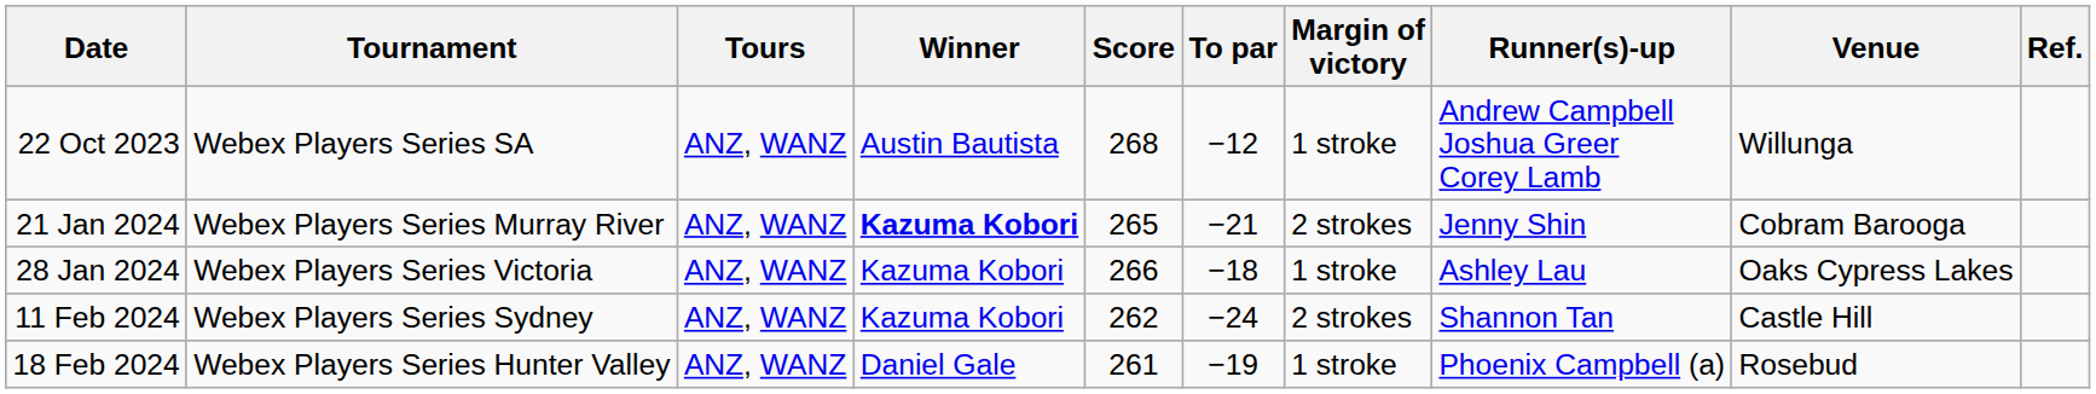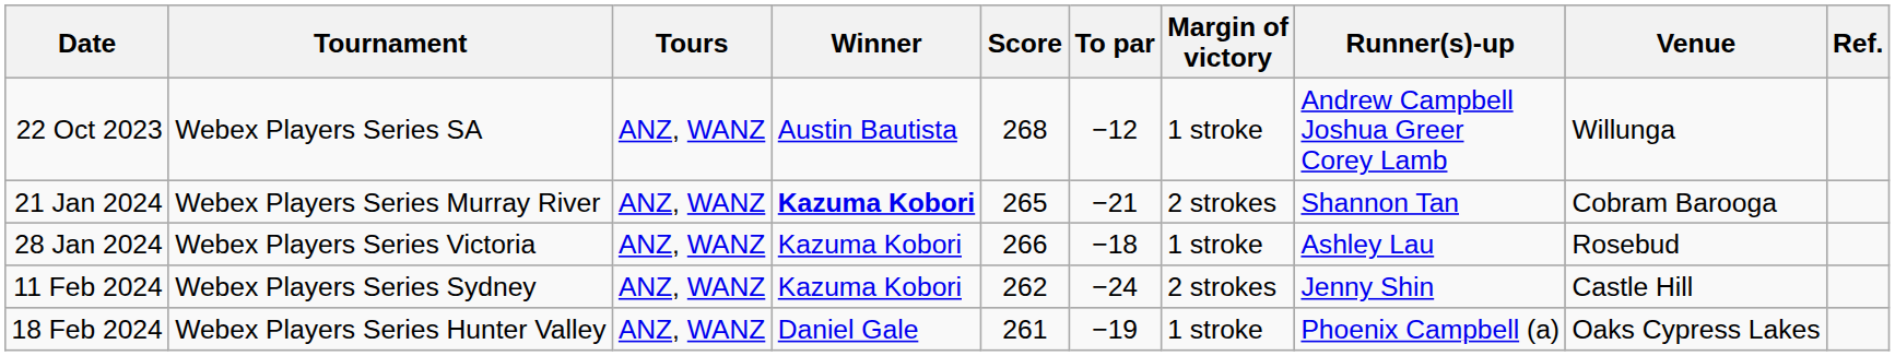 <table class=wikitable style="font-size:95%">
 <tr>
 <th>Date</th>
 <th>Tournament</th>
 <th>Tours</th>
 <th>Winner</th>
 <th>Score</th>
 <th>To par</th>
 <th>Margin of<br>victory</th>
 <th>Runner(s)-up</th>
 <th>Venue</th>
 <th>Ref.</th>
 </tr>
 <tr>
 <td align=right>22 Oct 2023</td>
 <td>Webex Players Series SA</td>
 <td><a href='#'>ANZ</a>, <a href='#'>WANZ</a></td>
 <td> <a href='#'>Austin Bautista</a></td>
 <td align=center>268</td>
 <td align=center>−12</td>
 <td>1 stroke</td>
 <td> <a href='#'>Andrew Campbell</a><br> <a href='#'>Joshua Greer</a><br> <a href='#'>Corey Lamb</a></td>
 <td>Willunga</td>
 <td></td>
 </tr>
 <tr>
 <td align=right>21 Jan 2024</td>
 <td>Webex Players Series Murray River</td>
 <td><a href='#'>ANZ</a>, <a href='#'>WANZ</a></td>
 <td><strong> <a href='#'>Kazuma Kobori</a></strong></td>
 <td align=center>265</td>
 <td align=center>−21</td>
 <td>2 strokes</td>
-<td> <a href='#'>Jenny Shin</a></td>
+<td> <a href='#'>Shannon Tan</a></td>
 <td>Cobram Barooga</td>
 <td></td>
 </tr>
 <tr>
 <td align=right>28 Jan 2024</td>
 <td>Webex Players Series Victoria</td>
 <td><a href='#'>ANZ</a>, <a href='#'>WANZ</a></td>
 <td> <a href='#'>Kazuma Kobori</a></td>
 <td align=center>266</td>
 <td align=center>−18</td>
 <td>1 stroke</td>
 <td> <a href='#'>Ashley Lau</a></td>
-<td>Oaks Cypress Lakes</td>
+<td>Rosebud</td>
 <td></td>
 </tr>
 <tr>
 <td align=right>11 Feb 2024</td>
 <td>Webex Players Series Sydney</td>
 <td><a href='#'>ANZ</a>, <a href='#'>WANZ</a></td>
 <td> <a href='#'>Kazuma Kobori</a></td>
 <td align=center>262</td>
 <td align=center>−24</td>
 <td>2 strokes</td>
-<td> <a href='#'>Shannon Tan</a></td>
+<td> <a href='#'>Jenny Shin</a></td>
 <td>Castle Hill</td>
 <td></td>
 </tr>
 <tr>
 <td align=right>18 Feb 2024</td>
 <td>Webex Players Series Hunter Valley</td>
 <td><a href='#'>ANZ</a>, <a href='#'>WANZ</a></td>
 <td> <a href='#'>Daniel Gale</a></td>
 <td align=center>261</td>
 <td align=center>−19</td>
 <td>1 stroke</td>
 <td> <a href='#'>Phoenix Campbell</a> (a)</td>
-<td>Rosebud</td>
+<td>Oaks Cypress Lakes</td>
 <td></td>
 </tr>
 </table>
